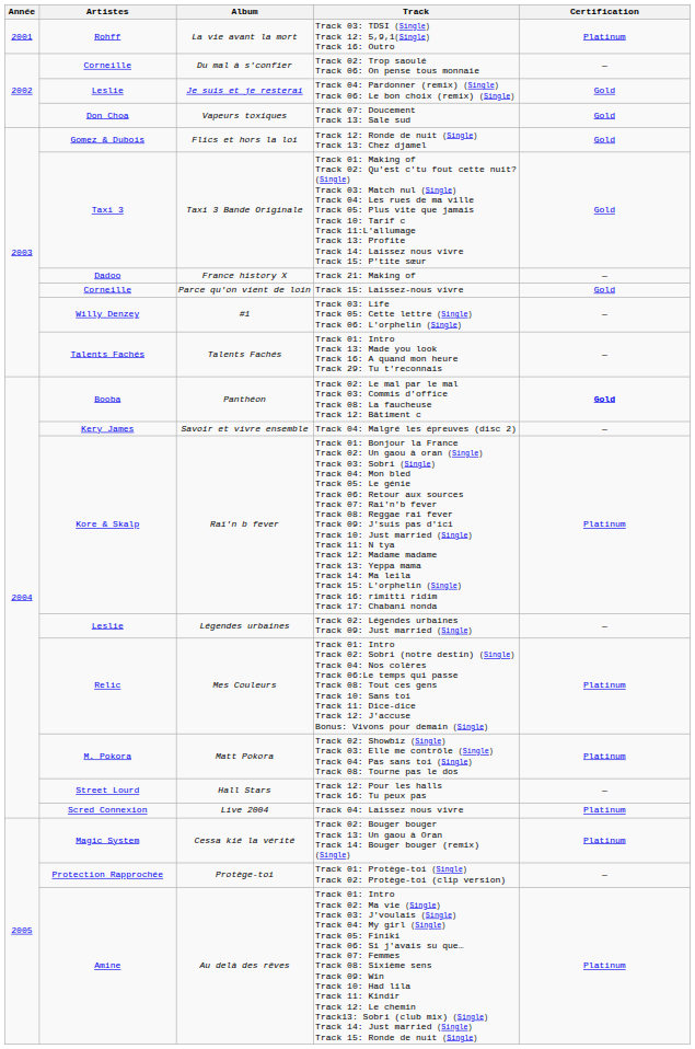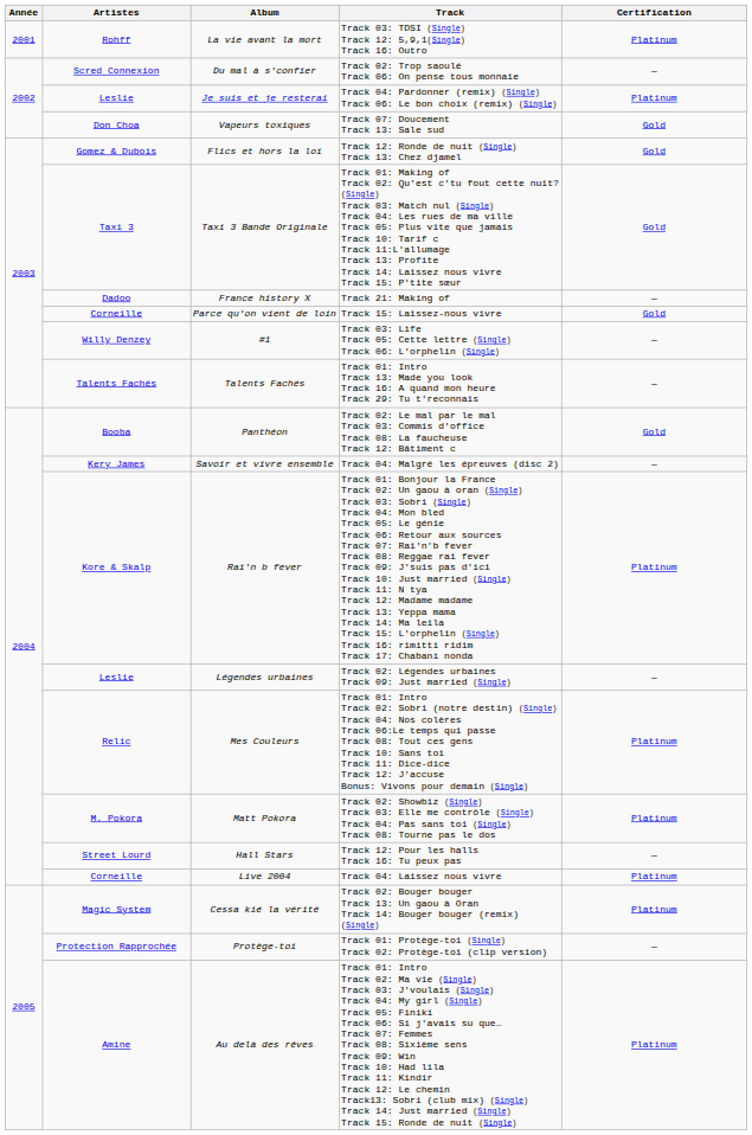 <table class="wikitable centre" style="text-align:center" width="80%">
 <tr>
 <th scope=col width=5%>Année</th>
 <th scope=col width=20%>Artistes</th>
 <th scope=col width=20%>Album</th>
 <th scope=col width=30%>Track</th>
 <th scope=col width=25%>Certification</th>
 </tr>
 <tr>
 <td><a href='#'>2001</a></td>
 <td><a href='#'>Rohff</a></td>
 <td><em>La vie avant la mort</em></td>
 <td align="left">Track 03: TDSI <small>(<a href='#'>Single</a>)</small><br>Track 12: 5,9,1<small>(<a href='#'>Single</a>)</small><br>Track 16: Outro</td>
 <td><a href='#'>Platinum</a></td>
 </tr>
 <tr>
 <td rowspan=3><a href='#'>2002</a></td>
-<td><a href='#'>Corneille</a></td>
+<td><a href='#'>Scred Connexion</a></td>
 <td><em>Du mal à s'confier</em></td>
 <td align="left">Track 02: Trop saoulé<br>Track 06: On pense tous monnaie</td>
 <td>—</td>
 </tr>
 <tr>
 <td><a href='#'>Leslie</a></td>
 <td><em><a href='#'>Je suis et je resterai</a></em></td>
 <td align="left">Track 04: Pardonner (remix) <small>(<a href='#'>Single</a>)</small><br>Track 06: Le bon choix (remix) <small>(<a href='#'>Single</a>)</small></td>
-<td><a href='#'>Gold</a></td>
+<td><a href='#'>Platinum</a></td>
 </tr>
 <tr>
 <td><a href='#'>Don Choa</a></td>
 <td><em>Vapeurs toxiques</em></td>
 <td align="left">Track 07: Doucement<br>Track 13: Sale sud</td>
 <td><a href='#'>Gold</a></td>
 </tr>
 <tr>
 <td rowspan=6><a href='#'>2003</a></td>
 <td><a href='#'>Gomez & Dubois</a></td>
 <td><em>Flics et hors la loi</em></td>
 <td align="left">Track 12: Ronde de nuit <small>(<a href='#'>Single</a>)</small><br>Track 13: Chez djamel</td>
 <td><a href='#'>Gold</a></td>
 </tr>
 <tr>
 <td><a href='#'>Taxi 3</a></td>
 <td><em>Taxi 3 Bande Originale</em></td>
 <td align="left">Track 01: Making of<br>Track 02: Qu'est c'tu fout cette nuit? <small>(<a href='#'>Single</a>)</small><br>Track 03: Match nul <small>(<a href='#'>Single</a>)</small><br>Track 04: Les rues de ma ville<br>Track 05: Plus vite que jamais<br>Track 10: Tarif c<br>Track 11:L'allumage<br>Track 13: Profite<br>Track 14: Laissez nous vivre<br>Track 15: P'tite sœur</td>
 <td><a href='#'>Gold</a></td>
 </tr>
 <tr>
 <td><a href='#'>Dadoo</a></td>
 <td><em>France history X</em></td>
 <td align="left">Track 21: Making of</td>
 <td>—</td>
 </tr>
 <tr>
 <td><a href='#'>Corneille</a></td>
 <td><em>Parce qu'on vient de loin</em></td>
 <td align="left">Track 15: Laissez-nous vivre</td>
 <td><a href='#'>Gold</a></td>
 </tr>
 <tr>
 <td><a href='#'>Willy Denzey</a></td>
 <td><em>#1</em></td>
 <td align="left">Track 03: Life<br>Track 05: Cette lettre <small>(<a href='#'>Single</a>)</small><br>Track 06: L'orphelin <small>(<a href='#'>Single</a>)</small></td>
 <td>—</td>
 </tr>
 <tr>
 <td><a href='#'>Talents Fachés</a></td>
 <td><em>Talents Fachés</em></td>
 <td align="left">Track 01: Intro<br>Track 13: Made you look<br>Track 16: A quand mon heure<br>Track 29: Tu t'reconnais</td>
 <td>—</td>
 </tr>
 <tr>
 <td rowspan=8><a href='#'>2004</a></td>
 <td><a href='#'>Booba</a></td>
 <td><em>Panthéon</em></td>
 <td align="left">Track 02: Le mal par le mal<br>Track 03: Commis d'office<br>Track 08: La faucheuse<br>Track 12: Bâtiment c</td>
-<td><strong><a href='#'>Gold</a></strong></td>
+<td><a href='#'>Gold</a></td>
 </tr>
 <tr>
 <td><a href='#'>Kery James</a></td>
 <td><em>Savoir et vivre ensemble</em></td>
 <td align="left">Track 04: Malgré les épreuves (disc 2)</td>
 <td>—</td>
 </tr>
 <tr>
 <td><a href='#'>Kore & Skalp</a></td>
 <td><em>Raï'n b fever</em></td>
 <td align="left">Track 01: Bonjour la France<br>Track 02: Un gaou à oran <small>(<a href='#'>Single</a>)</small><br>Track 03: Sobri <small>(<a href='#'>Single</a>)</small><br>Track 04: Mon bled<br>Track 05: Le génie<br>Track 06: Retour aux sources<br>Track 07: Rai'n'b fever<br>Track 08: Reggae rai fever<br>Track 09: J'suis pas d'ici<br>Track 10: Just married <small>(<a href='#'>Single</a>)</small><br>Track 11: N tya<br>Track 12: Madame madame<br>Track 13: Yeppa mama<br>Track 14: Ma leila<br>Track 15: L'orphelin <small>(<a href='#'>Single</a>)</small><br>Track 16: rimitti ridim<br>Track 17: Chabani nonda</td>
 <td><a href='#'>Platinum</a></td>
 </tr>
 <tr>
 <td><a href='#'>Leslie</a></td>
 <td><em>Légendes urbaines</em></td>
 <td align="left">Track 02: Légendes urbaines<br>Track 09: Just married <small>(<a href='#'>Single</a>)</small></td>
 <td>—</td>
 </tr>
 <tr>
 <td><a href='#'>Relic</a></td>
 <td><em>Mes Couleurs</em></td>
 <td align="left">Track 01: Intro<br>Track 02: Sobri (notre destin) <small>(<a href='#'>Single</a>)</small><br>Track 04: Nos colères<br>Track 06:Le temps qui passe<br>Track 08: Tout ces gens<br>Track 10: Sans toi<br>Track 11: Dice-dice<br>Track 12: J'accuse<br>Bonus: Vivons pour demain <small>(<a href='#'>Single</a>)</small></td>
 <td><a href='#'>Platinum</a></td>
 </tr>
 <tr>
 <td><a href='#'>M. Pokora</a></td>
 <td><em>Matt Pokora</em></td>
 <td align="left">Track 02: Showbiz <small>(<a href='#'>Single</a>)</small><br>Track 03: Elle me contrôle <small>(<a href='#'>Single</a>)</small><br>Track 04: Pas sans toi <small>(<a href='#'>Single</a>)</small><br>Track 08: Tourne pas le dos</td>
 <td><a href='#'>Platinum</a></td>
 </tr>
 <tr>
 <td><a href='#'>Street Lourd</a></td>
 <td><em>Hall Stars</em></td>
 <td align="left">Track 12: Pour les halls<br>Track 16: Tu peux pas</td>
 <td>—</td>
 </tr>
 <tr>
-<td><a href='#'>Scred Connexion</a></td>
+<td><a href='#'>Corneille</a></td>
 <td><em>Live 2004</em></td>
 <td align="left">Track 04: Laissez nous vivre</td>
 <td><a href='#'>Platinum</a></td>
 </tr>
 <tr>
 <td rowspan=3><a href='#'>2005</a></td>
 <td><a href='#'>Magic System</a></td>
 <td><em>Cessa kié la vérité</em></td>
 <td align="left">Track 02: Bouger bouger<br>Track 13: Un gaou à Oran<br>Track 14: Bouger bouger (remix) <small>(<a href='#'>Single</a>)</small></td>
 <td><a href='#'>Platinum</a></td>
 </tr>
 <tr>
 <td><a href='#'>Protection Rapprochée</a></td>
 <td><em>Protège-toi</em></td>
 <td align="left">Track 01: Protège-toi <small>(<a href='#'>Single</a>)</small><br>Track 02: Protège-toi (clip version)</td>
 <td>—</td>
 </tr>
 <tr>
 <td><a href='#'>Amine</a></td>
 <td><em>Au delà des rêves</em></td>
 <td align="left">Track 01: Intro<br>Track 02: Ma vie <small>(<a href='#'>Single</a>)</small><br>Track 03: J'voulais <small>(<a href='#'>Single</a>)</small><br>Track 04: My girl <small>(<a href='#'>Single</a>)</small><br>Track 05: Finiki<br>Track 06: Si j'avais su que…<br>Track 07: Femmes<br>Track 08: Sixième sens<br>Track 09: Win<br>Track 10: Had lila<br>Track 11: Kindir<br>Track 12: Le chemin<br>Track13: Sobri (club mix) <small>(<a href='#'>Single</a>)</small><br>Track 14: Just married <small>(<a href='#'>Single</a>)</small><br>Track 15: Ronde de nuit <small>(<a href='#'>Single</a>)</small></td>
 <td><a href='#'>Platinum</a></td>
 </tr>
 </table>
